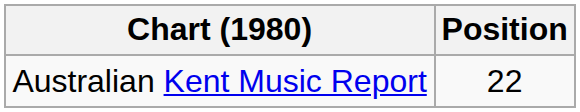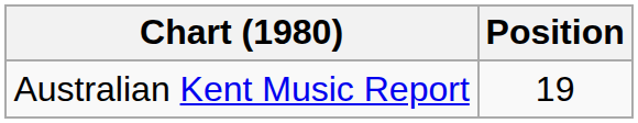 <table class="wikitable sortable plainrowheaders">
 <tr>
 <th scope="col">Chart (1980)</th>
 <th scope="col">Position</th>
 </tr>
 <tr>
 <td>Australian <a href='#'>Kent Music Report</a></td>
-<td style="text-align:center;">22</td>
+<td style="text-align:center;">19</td>
 </tr>
 <tr>
 </tr>
 </table>
